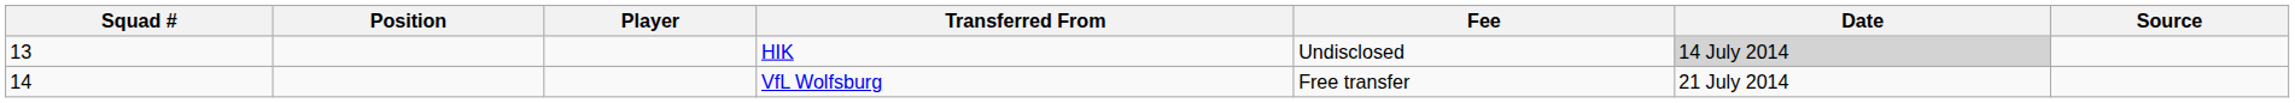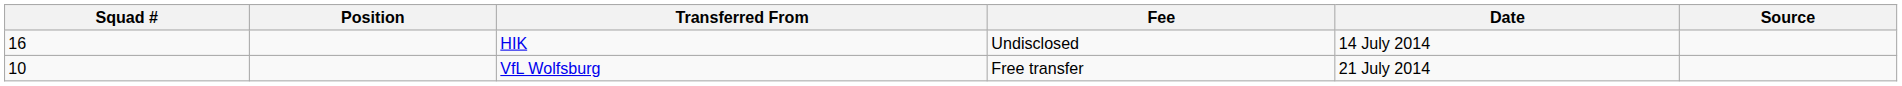 <table class="wikitable sortable" style="width:90%; text-align:center; font-size:95%; text-align:left;">
 <tr>
 <th>Squad #</th>
 <th>Position</th>
-<th>Player</th>
 <th>Transferred From</th>
 <th>Fee</th>
 <th>Date</th>
 <th>Source</th>
 </tr>
 <tr>
-<td>13</td>
-<td></td>
+<td>16</td>
 <td></td>
 <td> <a href='#'>HIK</a></td>
 <td>Undisclosed</td>
-<td style="background: lightgrey;">14 July 2014</td>
+<td>14 July 2014</td>
 <td></td>
 </tr>
 <tr>
-<td>14</td>
-<td></td>
+<td>10</td>
 <td></td>
 <td> <a href='#'>VfL Wolfsburg</a></td>
 <td>Free transfer</td>
 <td>21 July 2014</td>
 <td></td>
 </tr>
 </table>
